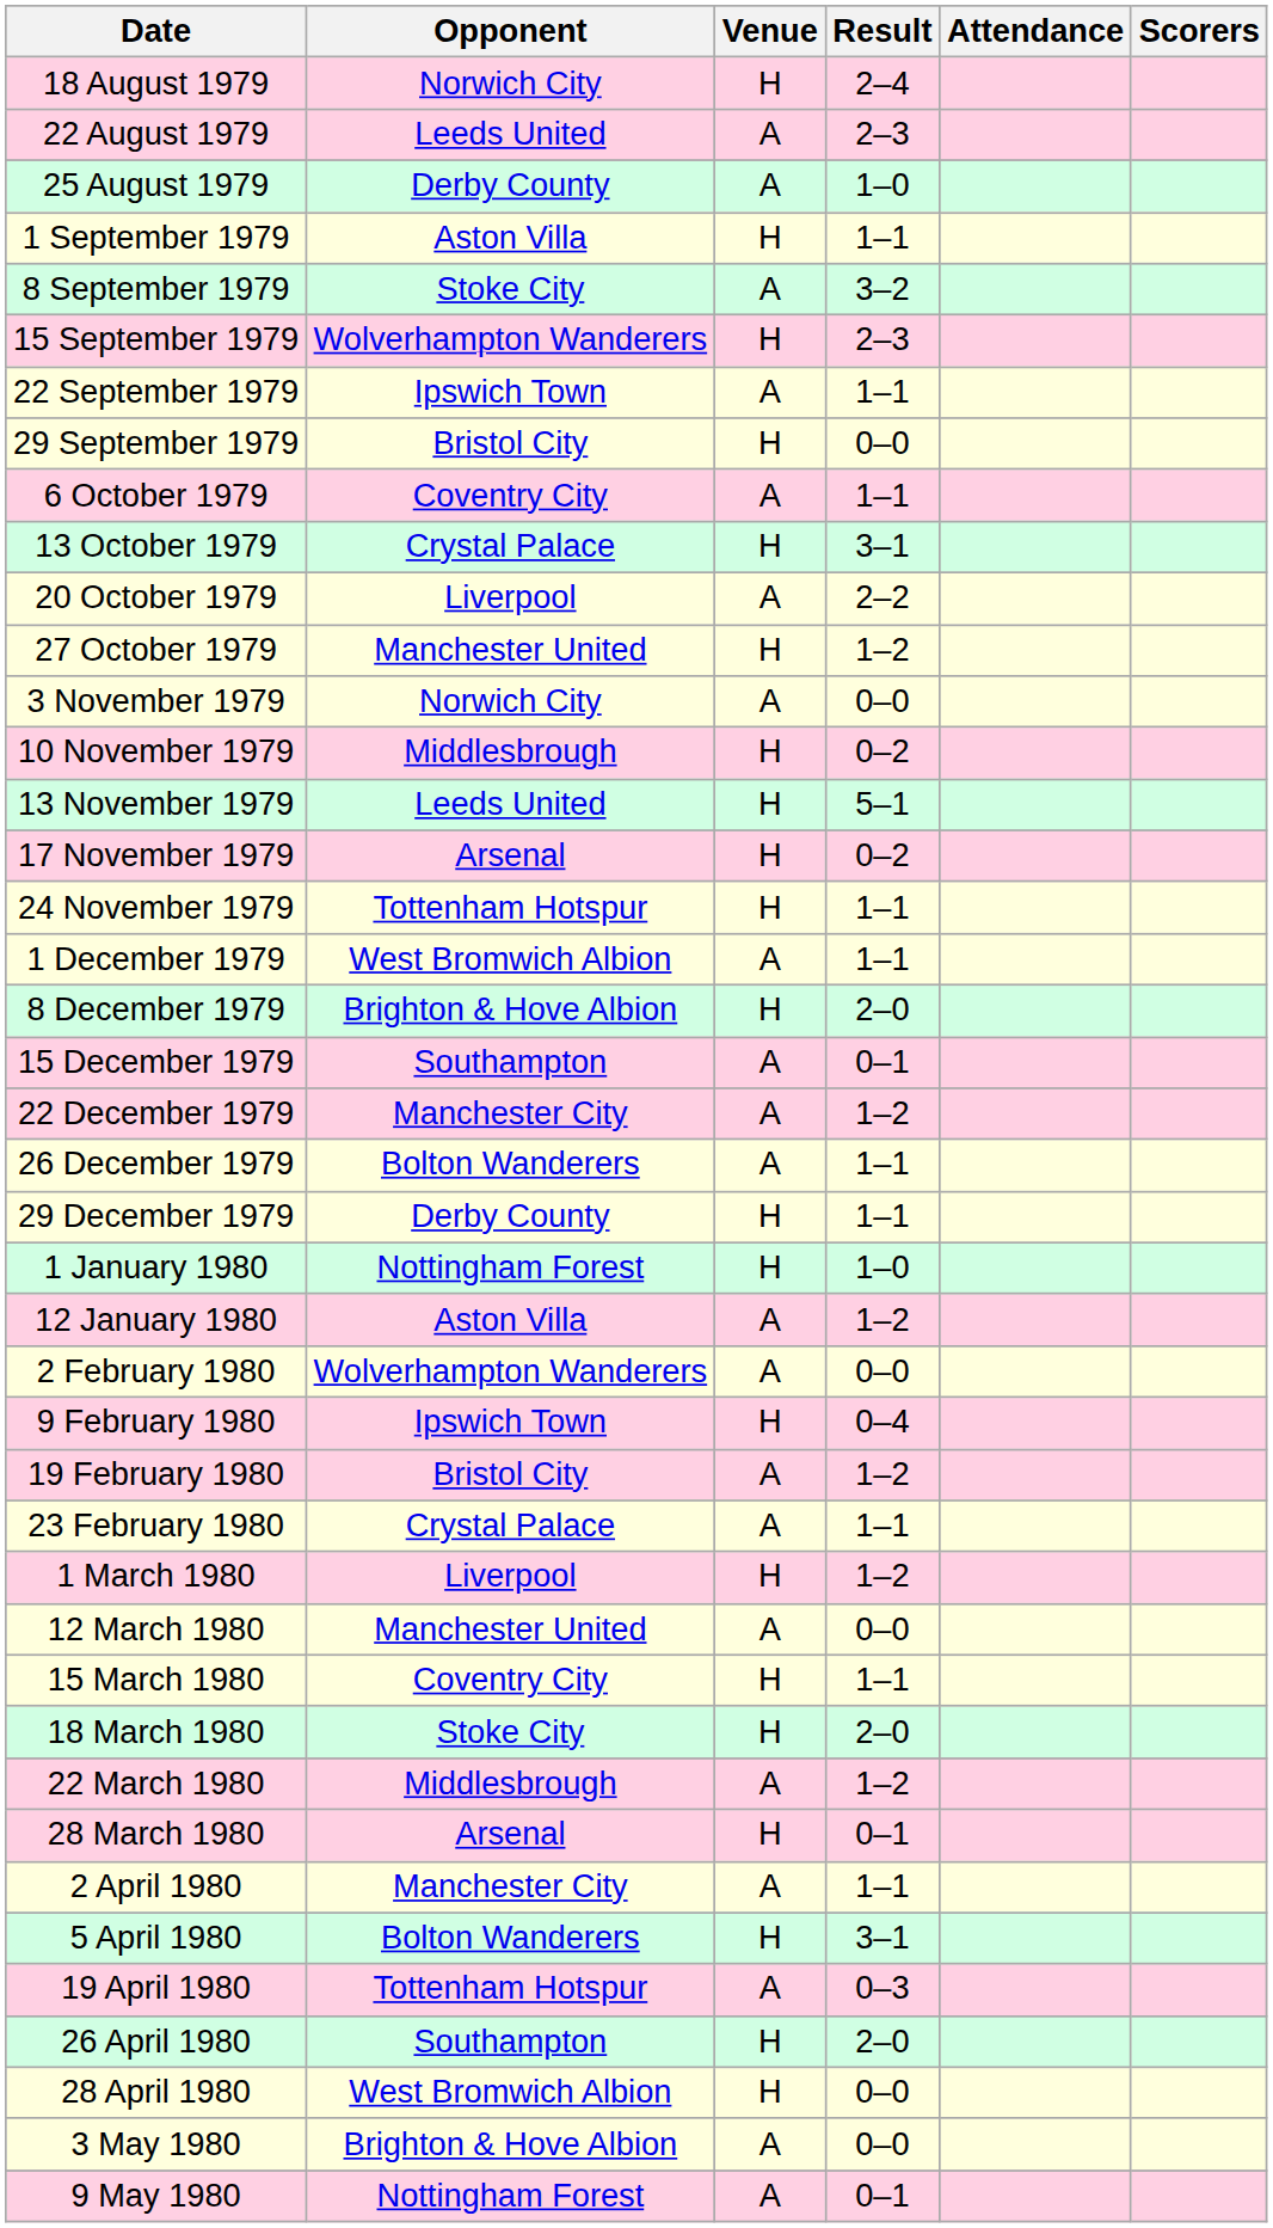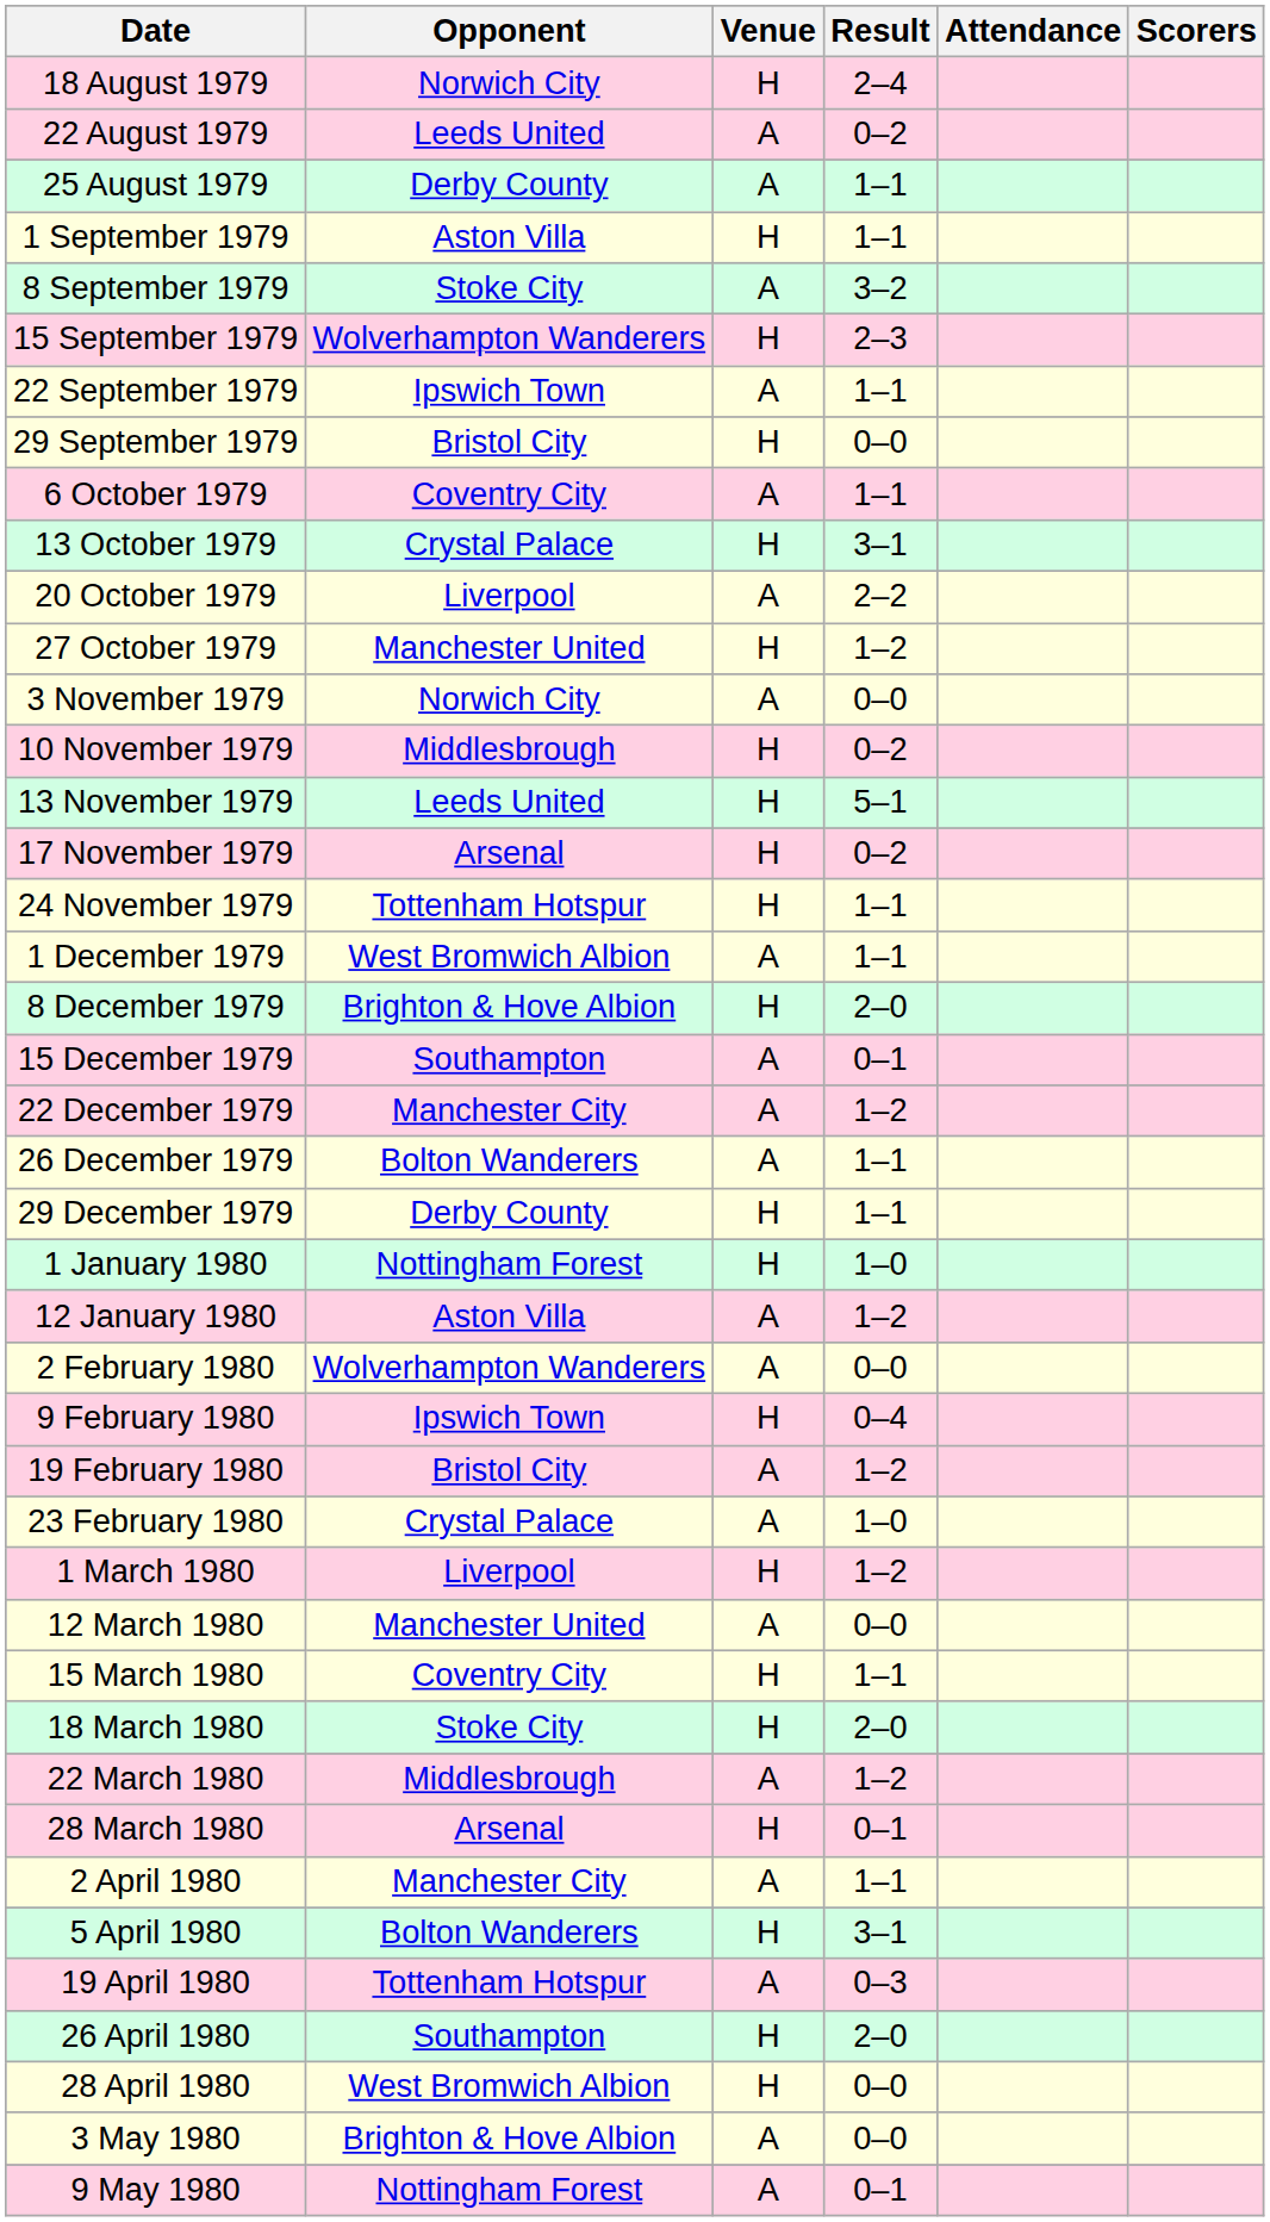 <table class="wikitable sortable" style="font-size:100%; text-align:center">
 <tr>
 <th>Date</th>
 <th>Opponent</th>
 <th>Venue</th>
 <th>Result</th>
 <th>Attendance</th>
 <th>Scorers</th>
 </tr>
 <tr style="background-color: #ffd0e3;">
 <td>18 August 1979</td>
 <td><a href='#'>Norwich City</a></td>
 <td>H</td>
 <td>2–4</td>
 <td></td>
 <td></td>
 </tr>
 <tr style="background-color: #ffd0e3;">
 <td>22 August 1979</td>
 <td><a href='#'>Leeds United</a></td>
 <td>A</td>
-<td>2–3</td>
+<td>0–2</td>
 <td></td>
 <td></td>
 </tr>
 <tr style="background-color: #d0ffe3;">
 <td>25 August 1979</td>
 <td><a href='#'>Derby County</a></td>
 <td>A</td>
-<td>1–0</td>
+<td>1–1</td>
 <td></td>
 <td></td>
 </tr>
 <tr style="background-color: #ffffdd;">
 <td>1 September 1979</td>
 <td><a href='#'>Aston Villa</a></td>
 <td>H</td>
 <td>1–1</td>
 <td></td>
 <td></td>
 </tr>
 <tr style="background-color: #d0ffe3;">
 <td>8 September 1979</td>
 <td><a href='#'>Stoke City</a></td>
 <td>A</td>
 <td>3–2</td>
 <td></td>
 <td></td>
 </tr>
 <tr style="background-color: #ffd0e3;">
 <td>15 September 1979</td>
 <td><a href='#'>Wolverhampton Wanderers</a></td>
 <td>H</td>
 <td>2–3</td>
 <td></td>
 <td></td>
 </tr>
 <tr style="background-color: #ffffdd;">
 <td>22 September 1979</td>
 <td><a href='#'>Ipswich Town</a></td>
 <td>A</td>
 <td>1–1</td>
 <td></td>
 <td></td>
 </tr>
 <tr style="background-color: #ffffdd;">
 <td>29 September 1979</td>
 <td><a href='#'>Bristol City</a></td>
 <td>H</td>
 <td>0–0</td>
 <td></td>
 <td></td>
 </tr>
 <tr style="background-color: #ffd0e3;">
 <td>6 October 1979</td>
 <td><a href='#'>Coventry City</a></td>
 <td>A</td>
 <td>1–1</td>
 <td></td>
 <td></td>
 </tr>
 <tr style="background-color: #d0ffe3;">
 <td>13 October 1979</td>
 <td><a href='#'>Crystal Palace</a></td>
 <td>H</td>
 <td>3–1</td>
 <td></td>
 <td></td>
 </tr>
 <tr style="background-color: #ffffdd;">
 <td>20 October 1979</td>
 <td><a href='#'>Liverpool</a></td>
 <td>A</td>
 <td>2–2</td>
 <td></td>
 <td></td>
 </tr>
 <tr style="background-color: #ffffdd;">
 <td>27 October 1979</td>
 <td><a href='#'>Manchester United</a></td>
 <td>H</td>
 <td>1–2</td>
 <td></td>
 <td></td>
 </tr>
 <tr style="background-color: #ffffdd;">
 <td>3 November 1979</td>
 <td><a href='#'>Norwich City</a></td>
 <td>A</td>
 <td>0–0</td>
 <td></td>
 <td></td>
 </tr>
 <tr style="background-color: #ffd0e3;">
 <td>10 November 1979</td>
 <td><a href='#'>Middlesbrough</a></td>
 <td>H</td>
 <td>0–2</td>
 <td></td>
 <td></td>
 </tr>
 <tr style="background-color: #d0ffe3;">
 <td>13 November 1979</td>
 <td><a href='#'>Leeds United</a></td>
 <td>H</td>
 <td>5–1</td>
 <td></td>
 <td></td>
 </tr>
 <tr style="background-color: #ffd0e3;">
 <td>17 November 1979</td>
 <td><a href='#'>Arsenal</a></td>
 <td>H</td>
 <td>0–2</td>
 <td></td>
 <td></td>
 </tr>
 <tr style="background-color: #ffffdd;">
 <td>24 November 1979</td>
 <td><a href='#'>Tottenham Hotspur</a></td>
 <td>H</td>
 <td>1–1</td>
 <td></td>
 <td></td>
 </tr>
 <tr style="background-color: #ffffdd;">
 <td>1 December 1979</td>
 <td><a href='#'>West Bromwich Albion</a></td>
 <td>A</td>
 <td>1–1</td>
 <td></td>
 <td></td>
 </tr>
 <tr style="background-color: #d0ffe3;">
 <td>8 December 1979</td>
 <td><a href='#'>Brighton & Hove Albion</a></td>
 <td>H</td>
 <td>2–0</td>
 <td></td>
 <td></td>
 </tr>
 <tr style="background-color: #ffd0e3;">
 <td>15 December 1979</td>
 <td><a href='#'>Southampton</a></td>
 <td>A</td>
 <td>0–1</td>
 <td></td>
 <td></td>
 </tr>
 <tr style="background-color: #ffd0e3;">
 <td>22 December 1979</td>
 <td><a href='#'>Manchester City</a></td>
 <td>A</td>
 <td>1–2</td>
 <td></td>
 <td></td>
 </tr>
 <tr style="background-color: #ffffdd;">
 <td>26 December 1979</td>
 <td><a href='#'>Bolton Wanderers</a></td>
 <td>A</td>
 <td>1–1</td>
 <td></td>
 <td></td>
 </tr>
 <tr style="background-color: #ffffdd;">
 <td>29 December 1979</td>
 <td><a href='#'>Derby County</a></td>
 <td>H</td>
 <td>1–1</td>
 <td></td>
 <td></td>
 </tr>
 <tr style="background-color: #d0ffe3;">
 <td>1 January 1980</td>
 <td><a href='#'>Nottingham Forest</a></td>
 <td>H</td>
 <td>1–0</td>
 <td></td>
 <td></td>
 </tr>
 <tr style="background-color: #ffd0e3;">
 <td>12 January 1980</td>
 <td><a href='#'>Aston Villa</a></td>
 <td>A</td>
 <td>1–2</td>
 <td></td>
 <td></td>
 </tr>
 <tr style="background-color: #ffffdd;">
 <td>2 February 1980</td>
 <td><a href='#'>Wolverhampton Wanderers</a></td>
 <td>A</td>
 <td>0–0</td>
 <td></td>
 <td></td>
 </tr>
 <tr style="background-color: #ffd0e3;">
 <td>9 February 1980</td>
 <td><a href='#'>Ipswich Town</a></td>
 <td>H</td>
 <td>0–4</td>
 <td></td>
 <td></td>
 </tr>
 <tr style="background-color: #ffd0e3;">
 <td>19 February 1980</td>
 <td><a href='#'>Bristol City</a></td>
 <td>A</td>
 <td>1–2</td>
 <td></td>
 <td></td>
 </tr>
 <tr style="background-color: #ffffdd;">
 <td>23 February 1980</td>
 <td><a href='#'>Crystal Palace</a></td>
 <td>A</td>
-<td>1–1</td>
+<td>1–0</td>
 <td></td>
 <td></td>
 </tr>
 <tr style="background-color: #ffd0e3;">
 <td>1 March 1980</td>
 <td><a href='#'>Liverpool</a></td>
 <td>H</td>
 <td>1–2</td>
 <td></td>
 <td></td>
 </tr>
 <tr style="background-color: #ffffdd;">
 <td>12 March 1980</td>
 <td><a href='#'>Manchester United</a></td>
 <td>A</td>
 <td>0–0</td>
 <td></td>
 <td></td>
 </tr>
 <tr style="background-color: #ffffdd;">
 <td>15 March 1980</td>
 <td><a href='#'>Coventry City</a></td>
 <td>H</td>
 <td>1–1</td>
 <td></td>
 <td></td>
 </tr>
 <tr style="background-color: #d0ffe3;">
 <td>18 March 1980</td>
 <td><a href='#'>Stoke City</a></td>
 <td>H</td>
 <td>2–0</td>
 <td></td>
 <td></td>
 </tr>
 <tr style="background-color: #ffd0e3;">
 <td>22 March 1980</td>
 <td><a href='#'>Middlesbrough</a></td>
 <td>A</td>
 <td>1–2</td>
 <td></td>
 <td></td>
 </tr>
 <tr style="background-color: #ffd0e3;">
 <td>28 March 1980</td>
 <td><a href='#'>Arsenal</a></td>
 <td>H</td>
 <td>0–1</td>
 <td></td>
 <td></td>
 </tr>
 <tr style="background-color: #ffffdd;">
 <td>2 April 1980</td>
 <td><a href='#'>Manchester City</a></td>
 <td>A</td>
 <td>1–1</td>
 <td></td>
 <td></td>
 </tr>
 <tr style="background-color: #d0ffe3;">
 <td>5 April 1980</td>
 <td><a href='#'>Bolton Wanderers</a></td>
 <td>H</td>
 <td>3–1</td>
 <td></td>
 <td></td>
 </tr>
 <tr style="background-color: #ffd0e3;">
 <td>19 April 1980</td>
 <td><a href='#'>Tottenham Hotspur</a></td>
 <td>A</td>
 <td>0–3</td>
 <td></td>
 <td></td>
 </tr>
 <tr style="background-color: #d0ffe3;">
 <td>26 April 1980</td>
 <td><a href='#'>Southampton</a></td>
 <td>H</td>
 <td>2–0</td>
 <td></td>
 <td></td>
 </tr>
 <tr style="background-color: #ffffdd;">
 <td>28 April 1980</td>
 <td><a href='#'>West Bromwich Albion</a></td>
 <td>H</td>
 <td>0–0</td>
 <td></td>
 <td></td>
 </tr>
 <tr style="background-color: #ffffdd;">
 <td>3 May 1980</td>
 <td><a href='#'>Brighton & Hove Albion</a></td>
 <td>A</td>
 <td>0–0</td>
 <td></td>
 <td></td>
 </tr>
 <tr style="background-color: #ffd0e3;">
 <td>9 May 1980</td>
 <td><a href='#'>Nottingham Forest</a></td>
 <td>A</td>
 <td>0–1</td>
 <td></td>
 <td></td>
 </tr>
 </table>
